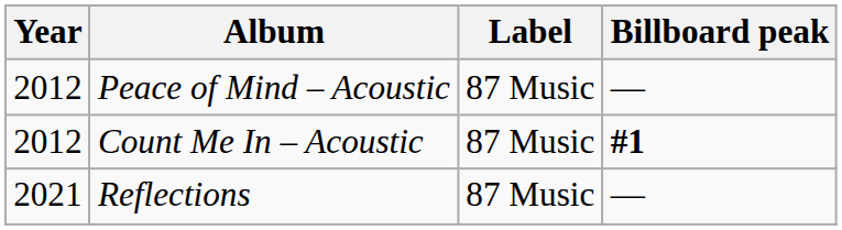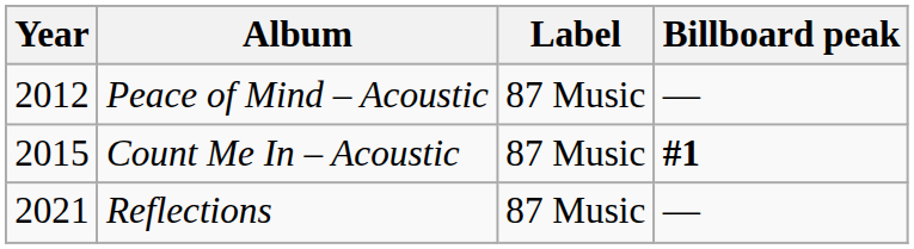 <table class="wikitable">
 <tr>
 <th>Year</th>
 <th>Album</th>
 <th>Label</th>
 <th>Billboard peak</th>
 </tr>
 <tr>
 <td>2012</td>
 <td><em>Peace of Mind – Acoustic</em></td>
 <td>87 Music</td>
 <td>—</td>
 </tr>
 <tr>
-<td>2012</td>
+<td>2015</td>
 <td><em>Count Me In – Acoustic</em></td>
 <td>87 Music</td>
 <td><strong>#1</strong></td>
 </tr>
 <tr>
 <td>2021</td>
 <td><em>Reflections</em></td>
 <td>87 Music</td>
 <td>—</td>
 </tr>
 </table>
